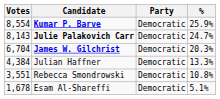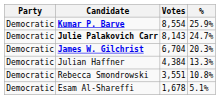 <table class="wikitable">
 <tr>
+<th>Party</th>
+<th>Candidate</th>
 <th>Votes</th>
-<th>Candidate</th>
-<th>Party</th>
 <th>%</th>
 </tr>
 <tr>
+<td>Democratic</td>
+<td><strong><a href='#'>Kumar P. Barve</a></strong></td>
 <td>8,554</td>
-<td><strong><a href='#'>Kumar P. Barve</a></strong></td>
-<td>Democratic</td>
 <td>25.9%</td>
 </tr>
 <tr>
+<td>Democratic</td>
+<td><strong>Julie Palakovich Carr</strong></td>
 <td>8,143</td>
-<td><strong>Julie Palakovich Carr</strong></td>
-<td>Democratic</td>
 <td>24.7%</td>
 </tr>
 <tr>
+<td>Democratic</td>
+<td><strong><a href='#'>James W. Gilchrist</a></strong></td>
 <td>6,704</td>
-<td><strong><a href='#'>James W. Gilchrist</a></strong></td>
-<td>Democratic</td>
 <td>20.3%</td>
 </tr>
 <tr>
+<td>Democratic</td>
+<td>Julian Haffner</td>
 <td>4,384</td>
-<td>Julian Haffner</td>
-<td>Democratic</td>
 <td>13.3%</td>
 </tr>
 <tr>
+<td>Democratic</td>
+<td>Rebecca Smondrowski</td>
 <td>3,551</td>
-<td>Rebecca Smondrowski</td>
-<td>Democratic</td>
 <td>10.8%</td>
 </tr>
 <tr>
+<td>Democratic</td>
+<td>Esam Al-Shareffi</td>
 <td>1,678</td>
-<td>Esam Al-Shareffi</td>
-<td>Democratic</td>
 <td>5.1%</td>
 </tr>
 </table>
